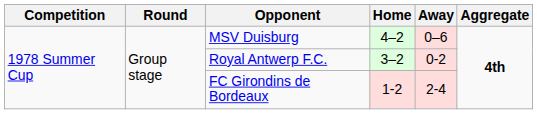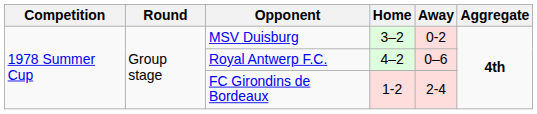 <table class="wikitable">
 <tr>
 <th>Competition</th>
 <th>Round</th>
 <th>Opponent</th>
 <th>Home</th>
 <th>Away</th>
 <th>Aggregate</th>
 </tr>
 <tr>
 <td rowspan=3><a href='#'>1978 Summer Cup</a></td>
 <td rowspan=3>Group stage</td>
 <td> <a href='#'>MSV Duisburg</a></td>
-<td bgcolor="#ddffdd" style="text-align:center;">4–2</td>
-<td bgcolor="#ffdddd" style="text-align:center;">0–6</td>
+<td bgcolor="#ddffdd" style="text-align:center;">3–2</td>
+<td bgcolor="#ffdddd" style="text-align:center;">0-2</td>
 <td style="text-align:center;" rowspan="3"><strong>4th</strong></td>
 </tr>
 <tr>
 <td> <a href='#'>Royal Antwerp F.C.</a></td>
-<td bgcolor="#ddffdd" style="text-align:center;">3–2</td>
-<td bgcolor="#ffdddd" style="text-align:center;">0-2</td>
+<td bgcolor="#ddffdd" style="text-align:center;">4–2</td>
+<td bgcolor="#ffdddd" style="text-align:center;">0–6</td>
 </tr>
 <tr>
 <td> <a href='#'>FC Girondins de Bordeaux</a></td>
 <td bgcolor="#ffdddd" style="text-align:center;">1-2</td>
 <td bgcolor="#ffdddd" style="text-align:center;">2-4</td>
 </tr>
 </table>
